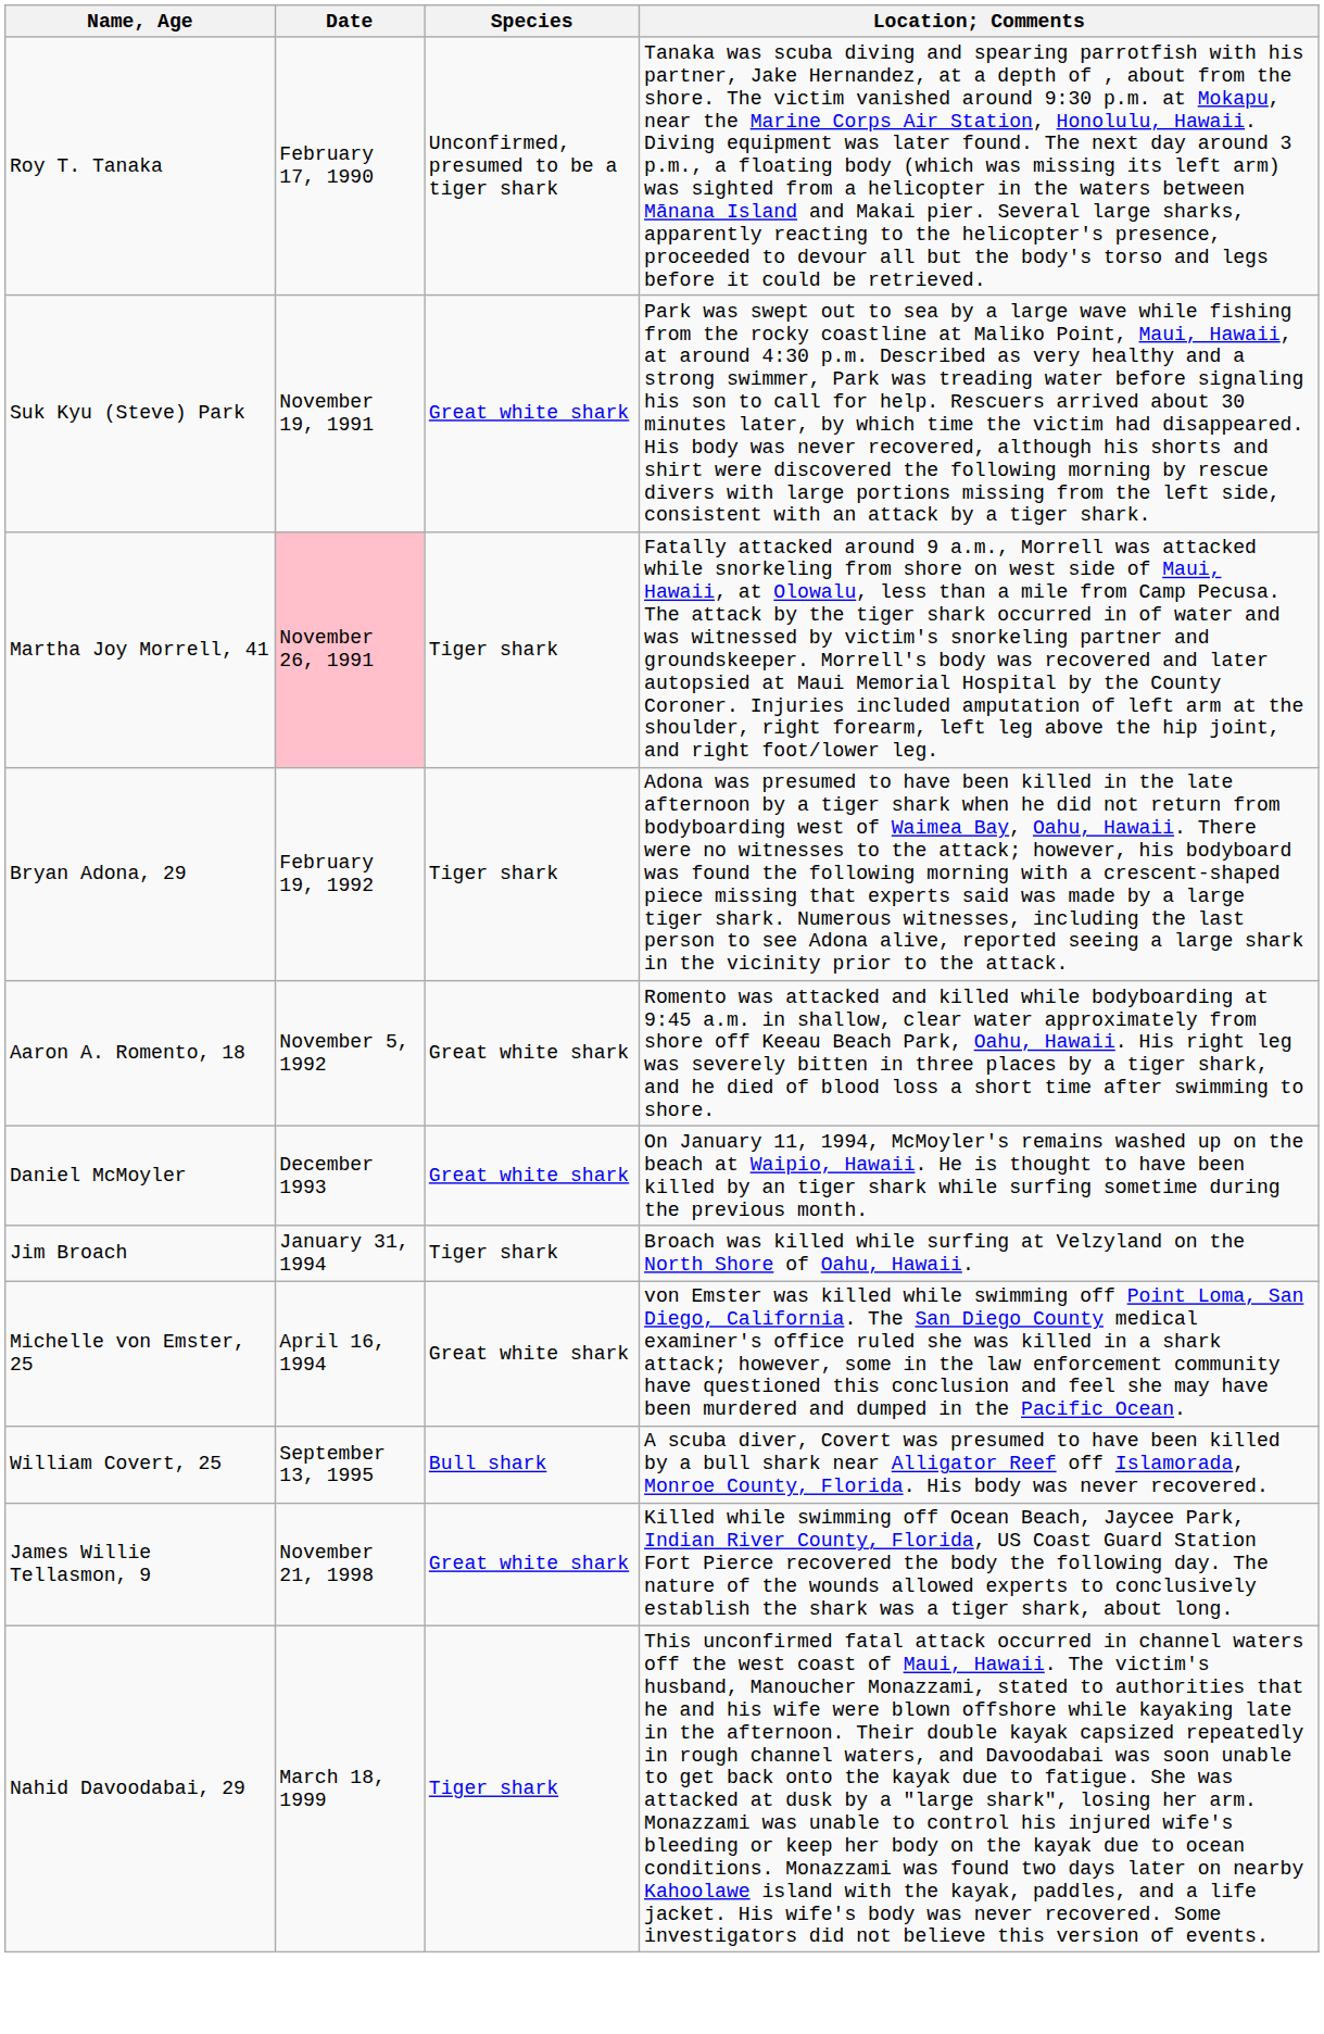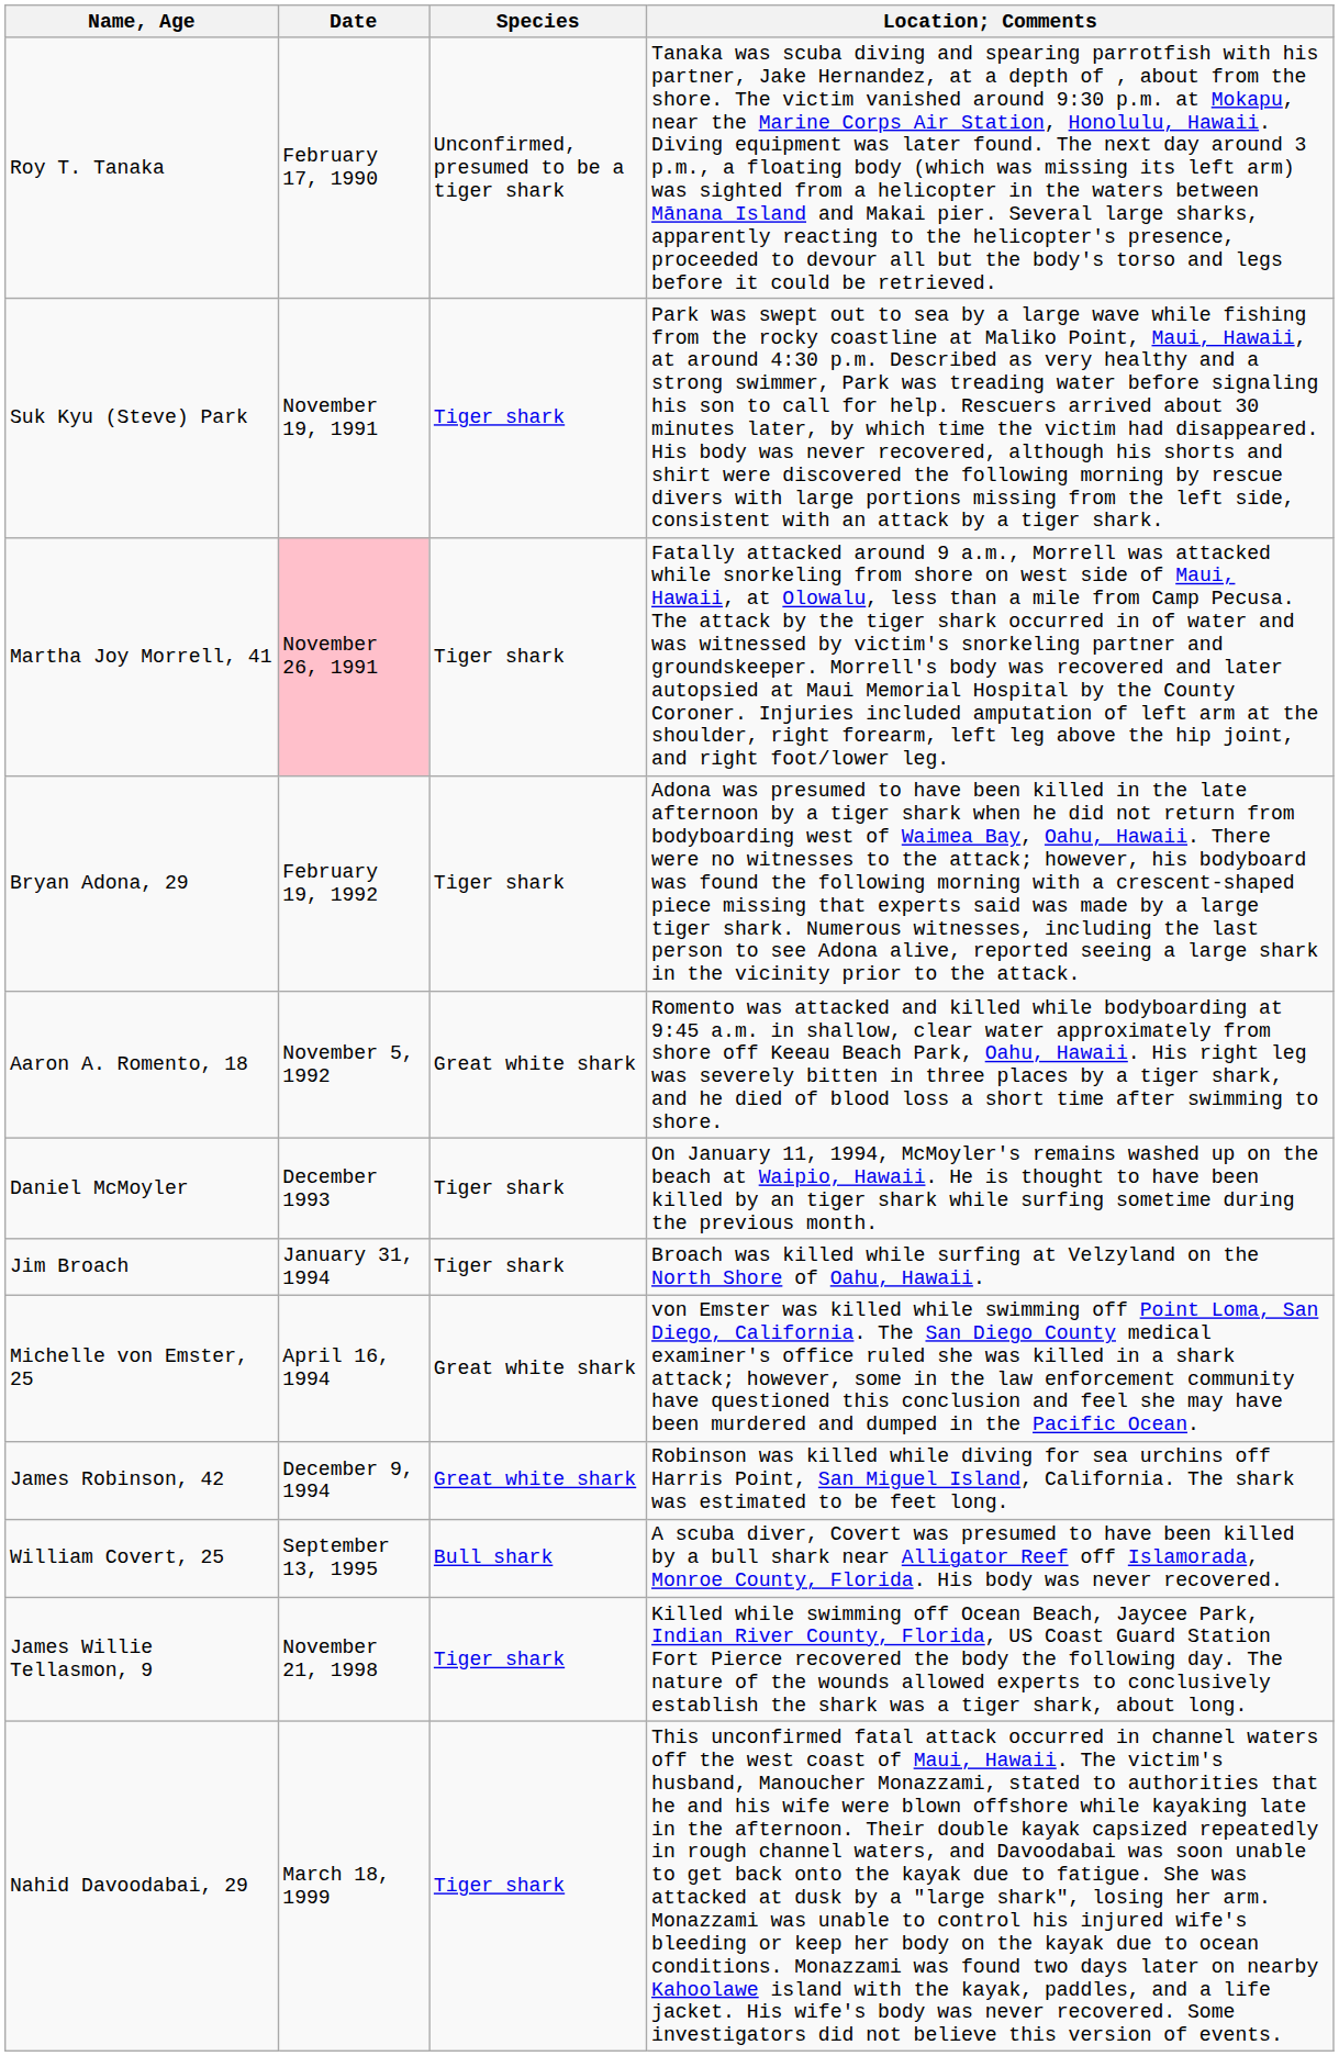 <table class="wikitable">
 <tr>
 <th width="200">Name, Age</th>
 <th width="100">Date</th>
 <th width="150">Species</th>
 <th width="550">Location; Comments</th>
 </tr>
 <tr>
 <td>Roy T. Tanaka</td>
 <td>February 17, 1990</td>
 <td>Unconfirmed, presumed to be a tiger shark</td>
 <td>Tanaka was scuba diving and spearing parrotfish with his partner, Jake Hernandez, at a depth of , about  from the shore. The victim vanished around 9:30 p.m. at <a href='#'>Mokapu</a>, near the <a href='#'>Marine Corps Air Station</a>, <a href='#'>Honolulu, Hawaii</a>. Diving equipment was later found. The next day around 3 p.m., a floating body (which was missing its left arm) was sighted from a helicopter in the waters between <a href='#'>Mānana Island</a> and Makai pier. Several large sharks, apparently reacting to the helicopter's presence, proceeded to devour all but the body's torso and legs before it could be retrieved.</td>
 </tr>
 <tr>
 <td>Suk Kyu (Steve) Park</td>
 <td>November 19, 1991</td>
-<td><a href='#'>Great white shark</a></td>
+<td><a href='#'>Tiger shark</a></td>
 <td>Park was swept out to sea by a large wave while fishing from the rocky coastline at Maliko Point, <a href='#'>Maui, Hawaii</a>, at around 4:30 p.m. Described as very healthy and a strong swimmer, Park was treading water before signaling his son to call for help. Rescuers arrived about 30 minutes later, by which time the victim had disappeared. His body was never recovered, although his shorts and shirt were discovered the following morning by rescue divers with large portions missing from the left side, consistent with an attack by a  tiger shark.</td>
 </tr>
 <tr>
 <td>Martha Joy Morrell, 41</td>
 <td style="background: pink;">November 26, 1991</td>
 <td>Tiger shark</td>
 <td>Fatally attacked around 9 a.m., Morrell was attacked while snorkeling  from shore on west side of <a href='#'>Maui, Hawaii</a>, at <a href='#'>Olowalu</a>, less than a mile from Camp Pecusa. The attack by the  tiger shark occurred in  of water and was witnessed by victim's snorkeling partner and groundskeeper. Morrell's body was recovered and later autopsied at Maui Memorial Hospital by the County Coroner. Injuries included amputation of left arm at the shoulder, right forearm, left leg above the hip joint, and right foot/lower leg.</td>
 </tr>
 <tr>
 <td>Bryan Adona, 29</td>
 <td>February 19, 1992</td>
 <td>Tiger shark</td>
 <td>Adona was presumed to have been killed in the late afternoon by a tiger shark when he did not return from bodyboarding west of <a href='#'>Waimea Bay</a>, <a href='#'>Oahu, Hawaii</a>. There were no witnesses to the attack; however, his bodyboard was found the following morning with a  crescent-shaped piece missing that experts said was made by a large tiger shark. Numerous witnesses, including the last person to see Adona alive, reported seeing a large shark in the vicinity prior to the attack.</td>
 </tr>
 <tr>
 <td>Aaron A. Romento, 18</td>
 <td>November 5, 1992</td>
 <td>Great white shark</td>
 <td>Romento was attacked and killed while bodyboarding at 9:45 a.m. in shallow, clear water approximately  from shore off Keeau Beach Park, <a href='#'>Oahu, Hawaii</a>. His right leg was severely bitten in three places by a  tiger shark, and he died of blood loss a short time after swimming to shore.</td>
 </tr>
 <tr>
 <td>Daniel McMoyler</td>
 <td>December 1993</td>
-<td><a href='#'>Great white shark</a></td>
+<td>Tiger shark</td>
 <td>On January 11, 1994, McMoyler's remains washed up on the beach at <a href='#'>Waipio, Hawaii</a>. He is thought to have been killed by an  tiger shark while surfing sometime during the previous month.</td>
 </tr>
 <tr>
 <td>Jim Broach</td>
 <td>January 31, 1994</td>
 <td>Tiger shark</td>
 <td>Broach was killed while surfing at Velzyland on the <a href='#'>North Shore</a> of <a href='#'>Oahu, Hawaii</a>.</td>
 </tr>
 <tr>
 <td>Michelle von Emster, 25</td>
 <td>April 16, 1994</td>
 <td>Great white shark</td>
 <td>von Emster was killed while swimming off <a href='#'>Point Loma, San Diego, California</a>. The <a href='#'>San Diego County</a> medical examiner's office ruled she was killed in a shark attack; however, some in the law enforcement community have questioned this conclusion and feel she may have been murdered and dumped in the <a href='#'>Pacific Ocean</a>.</td>
 </tr>
 <tr>
+<td>James Robinson, 42</td>
+<td>December 9, 1994</td>
+<td><a href='#'>Great white shark</a></td>
+<td>Robinson was killed while diving for sea urchins off Harris Point, <a href='#'>San Miguel Island</a>, California. The shark was estimated to be  feet long.</td>
+</tr>
+<tr>
 <td>William Covert, 25</td>
 <td>September 13, 1995</td>
 <td><a href='#'>Bull shark</a></td>
 <td>A scuba diver, Covert was presumed to have been killed by a  bull shark near <a href='#'>Alligator Reef</a> off <a href='#'>Islamorada</a>, <a href='#'>Monroe County, Florida</a>. His body was never recovered.</td>
 </tr>
 <tr>
 <td>James Willie Tellasmon, 9</td>
 <td>November 21, 1998</td>
-<td><a href='#'>Great white shark</a></td>
+<td><a href='#'>Tiger shark</a></td>
 <td>Killed while swimming off Ocean Beach, Jaycee Park, <a href='#'>Indian River County, Florida</a>, US Coast Guard Station Fort Pierce recovered the body the following day. The nature of the wounds allowed experts to conclusively establish the shark was a tiger shark, about  long.</td>
 </tr>
 <tr>
 <td>Nahid Davoodabai, 29</td>
 <td>March 18, 1999</td>
 <td><a href='#'>Tiger shark</a></td>
 <td>This unconfirmed fatal attack occurred in channel waters off the west coast of <a href='#'>Maui, Hawaii</a>. The victim's husband, Manoucher Monazzami, stated to authorities that he and his wife were blown offshore while kayaking late in the afternoon. Their double kayak capsized repeatedly in rough channel waters, and Davoodabai was soon unable to get back onto the kayak due to fatigue. She was attacked at dusk by a "large shark", losing her arm. Monazzami was unable to control his injured wife's bleeding or keep her body on the kayak due to ocean conditions. Monazzami was found two days later on nearby <a href='#'>Kahoolawe</a> island with the kayak, paddles, and a life jacket. His wife's body was never recovered. Some investigators did not believe this version of events.</td>
 </tr>
 </table>
